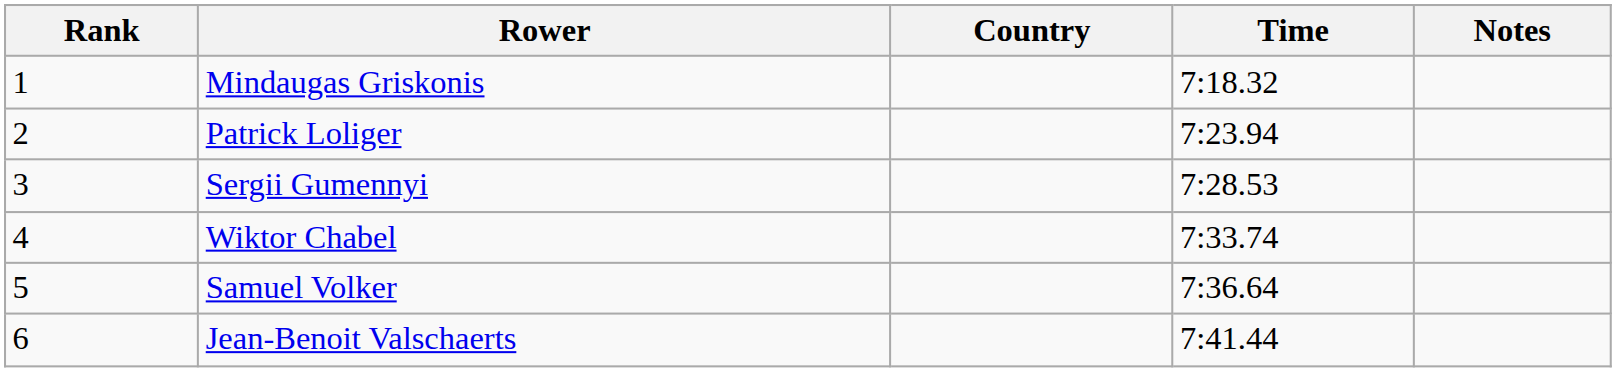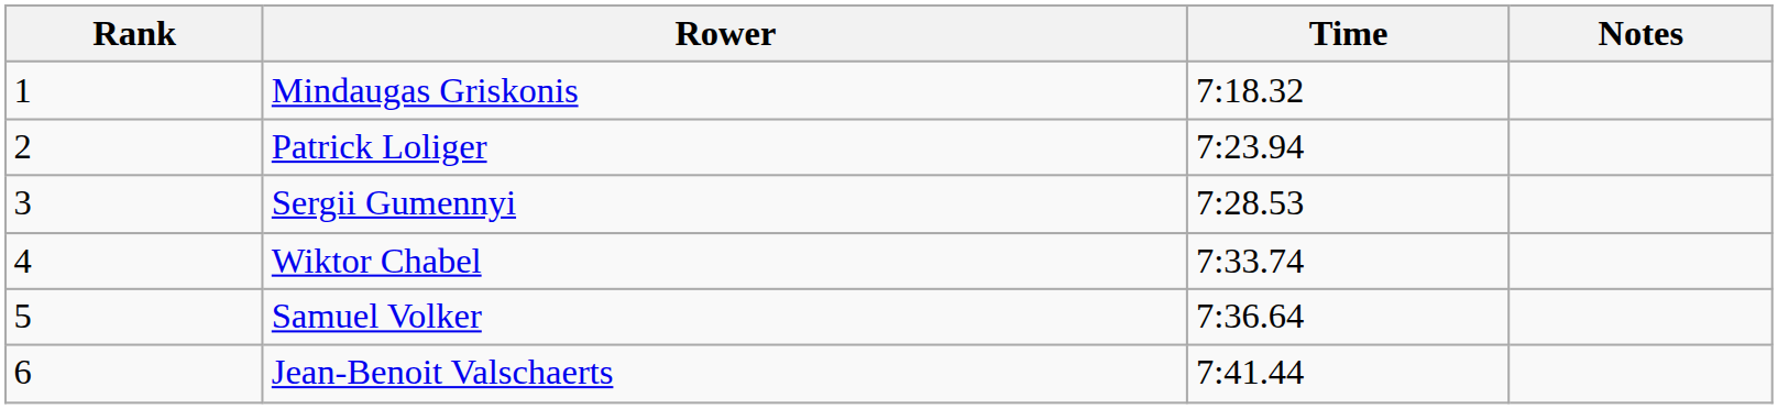 <table class="wikitable" width=50%>
 <tr>
 <th>Rank</th>
 <th>Rower</th>
-<th>Country</th>
 <th>Time</th>
 <th>Notes</th>
 </tr>
 <tr>
 <td>1</td>
 <td><a href='#'>Mindaugas Griskonis</a></td>
-<td></td>
 <td>7:18.32</td>
 <td></td>
 </tr>
 <tr>
 <td>2</td>
 <td><a href='#'>Patrick Loliger</a></td>
-<td></td>
 <td>7:23.94</td>
 <td></td>
 </tr>
 <tr>
 <td>3</td>
 <td><a href='#'>Sergii Gumennyi</a></td>
-<td></td>
 <td>7:28.53</td>
 <td></td>
 </tr>
 <tr>
 <td>4</td>
 <td><a href='#'>Wiktor Chabel</a></td>
-<td></td>
 <td>7:33.74</td>
 <td></td>
 </tr>
 <tr>
 <td>5</td>
 <td><a href='#'>Samuel Volker</a></td>
-<td></td>
 <td>7:36.64</td>
 <td></td>
 </tr>
 <tr>
 <td>6</td>
 <td><a href='#'>Jean-Benoit Valschaerts</a></td>
-<td></td>
 <td>7:41.44</td>
 <td></td>
 </tr>
 </table>
